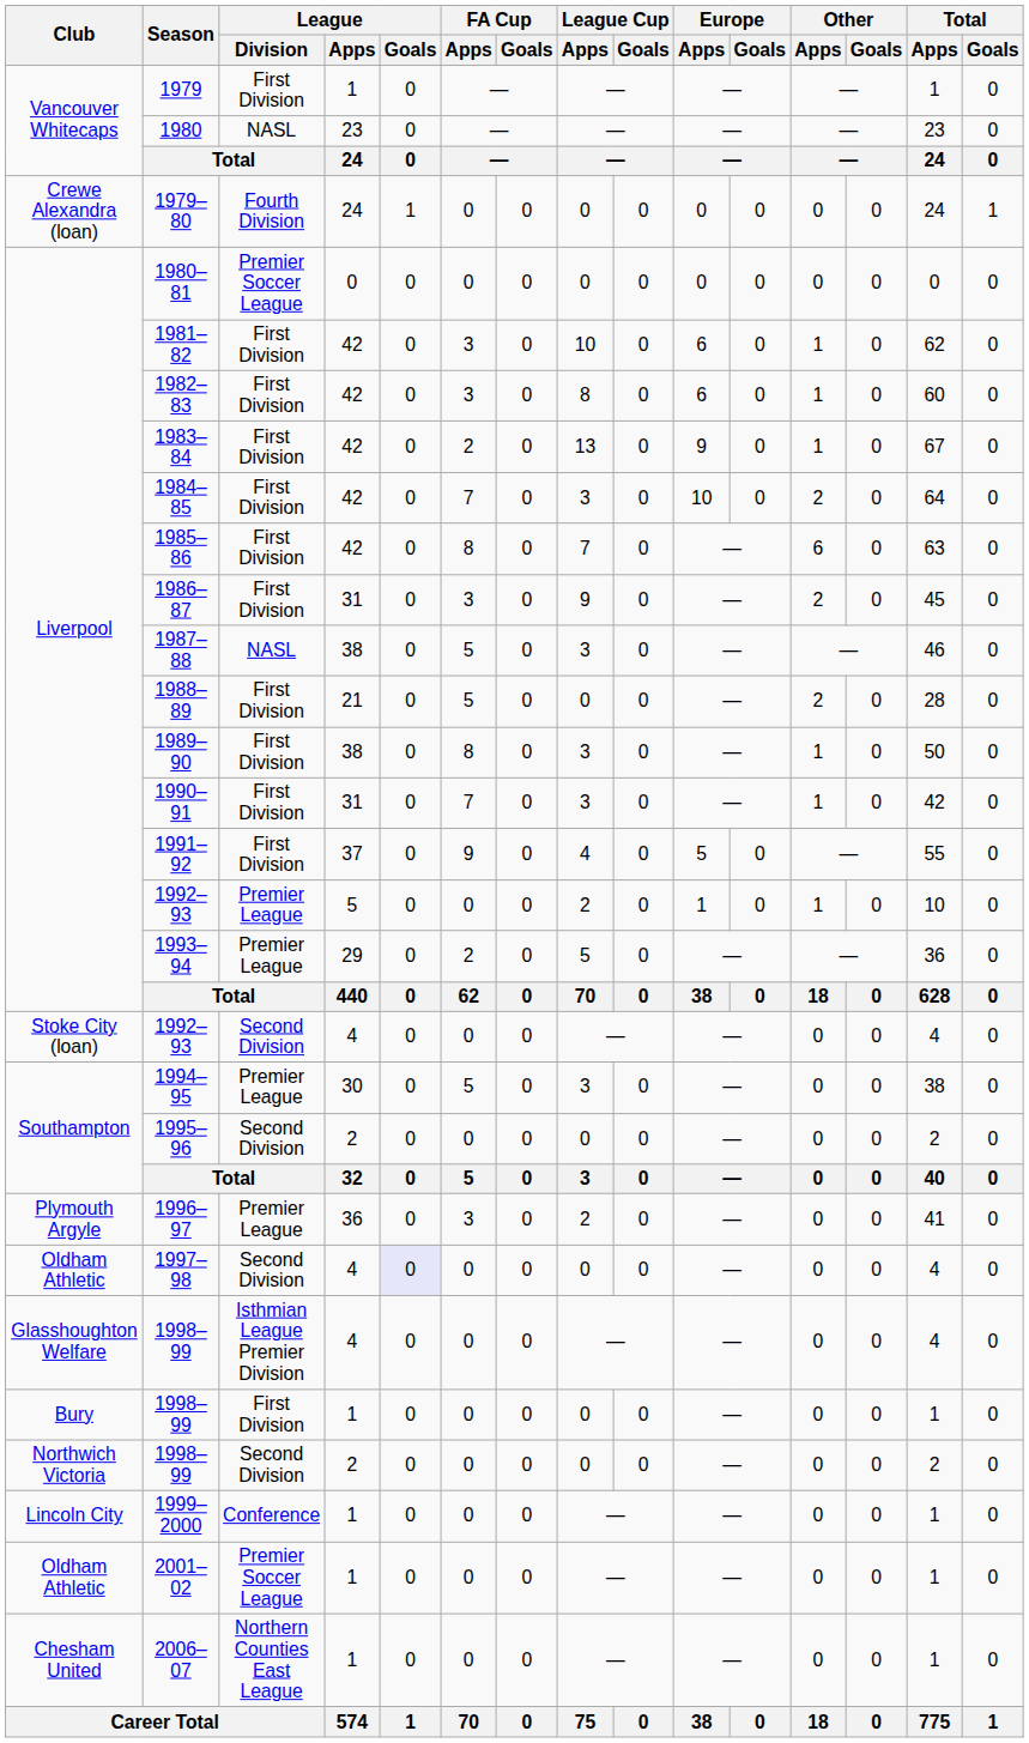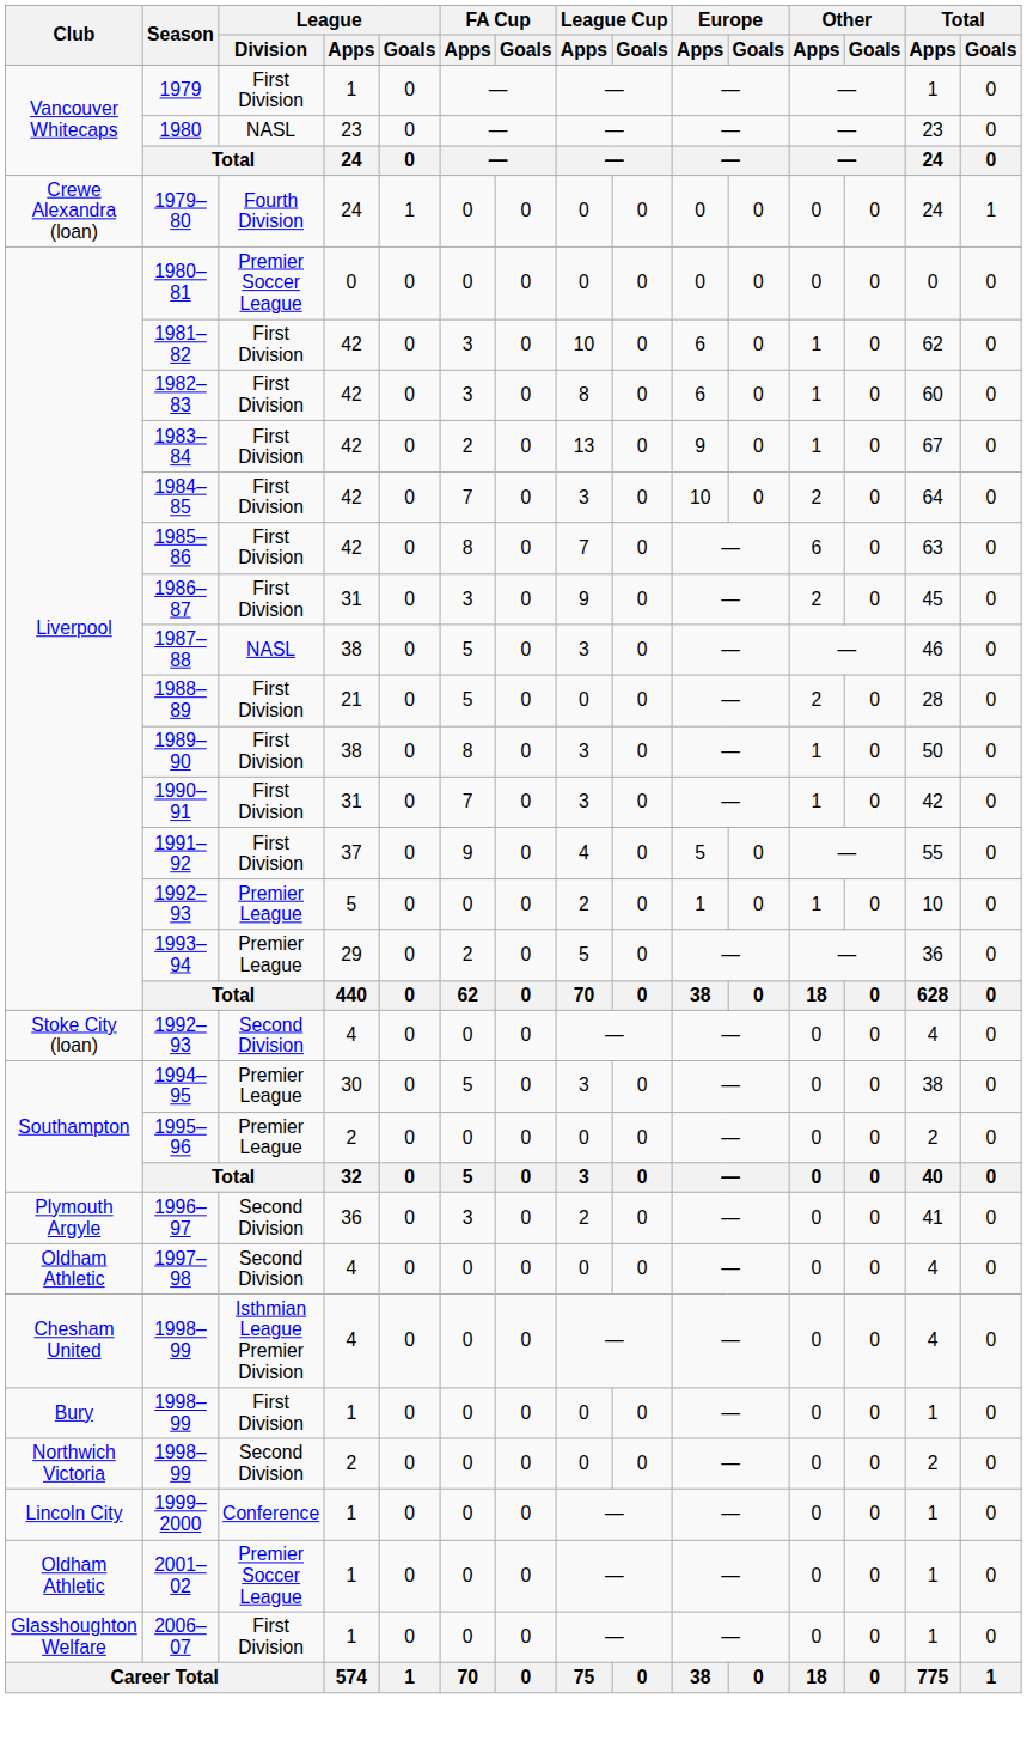 <table class="wikitable" style="text-align: center;">
 <tr>
 <th rowspan="2" style="width:150px;">Club</th>
 <th rowspan="2">Season</th>
 <th colspan="3">League</th>
 <th colspan="2">FA Cup</th>
 <th colspan="2">League Cup</th>
 <th colspan="2">Europe</th>
 <th colspan="2">Other</th>
 <th colspan="2">Total</th>
 </tr>
 <tr>
 <th>Division</th>
 <th width="40">Apps</th>
 <th width="40">Goals</th>
 <th width="40">Apps</th>
 <th width="40">Goals</th>
 <th width="40">Apps</th>
 <th width="40">Goals</th>
 <th width="40">Apps</th>
 <th width="40">Goals</th>
 <th width="40">Apps</th>
 <th width="40">Goals</th>
 <th width="40">Apps</th>
 <th width="40">Goals</th>
 </tr>
 <tr>
 <td rowspan="3"><a href='#'>Vancouver Whitecaps</a></td>
 <td><a href='#'>1979</a></td>
 <td>First Division</td>
 <td>1</td>
 <td>0</td>
 <td colspan="2">―</td>
 <td colspan="2">―</td>
 <td colspan="2">―</td>
 <td colspan="2">―</td>
 <td>1</td>
 <td>0</td>
 </tr>
 <tr>
 <td><a href='#'>1980</a></td>
 <td>NASL</td>
 <td>23</td>
 <td>0</td>
 <td colspan="2">―</td>
 <td colspan="2">―</td>
 <td colspan="2">―</td>
 <td colspan="2">―</td>
 <td>23</td>
 <td>0</td>
 </tr>
 <tr>
 <th colspan="2">Total</th>
 <th>24</th>
 <th>0</th>
 <th colspan="2">―</th>
 <th colspan="2">―</th>
 <th colspan="2">―</th>
 <th colspan="2">―</th>
 <th>24</th>
 <th>0</th>
 </tr>
 <tr>
 <td><a href='#'>Crewe Alexandra</a> (loan)</td>
 <td><a href='#'>1979–80</a></td>
 <td><a href='#'>Fourth Division</a></td>
 <td>24</td>
 <td>1</td>
 <td>0</td>
 <td>0</td>
 <td>0</td>
 <td>0</td>
 <td>0</td>
 <td>0</td>
 <td>0</td>
 <td>0</td>
 <td>24</td>
 <td>1</td>
 </tr>
 <tr>
 <td rowspan="15"><a href='#'>Liverpool</a></td>
 <td><a href='#'>1980–81</a></td>
 <td><a href='#'>Premier Soccer League</a></td>
 <td>0</td>
 <td>0</td>
 <td>0</td>
 <td>0</td>
 <td>0</td>
 <td>0</td>
 <td>0</td>
 <td>0</td>
 <td>0</td>
 <td>0</td>
 <td>0</td>
 <td>0</td>
 </tr>
 <tr>
 <td><a href='#'>1981–82</a></td>
 <td>First Division</td>
 <td>42</td>
 <td>0</td>
 <td>3</td>
 <td>0</td>
 <td>10</td>
 <td>0</td>
 <td>6</td>
 <td>0</td>
 <td>1</td>
 <td>0</td>
 <td>62</td>
 <td>0</td>
 </tr>
 <tr>
 <td><a href='#'>1982–83</a></td>
 <td>First Division</td>
 <td>42</td>
 <td>0</td>
 <td>3</td>
 <td>0</td>
 <td>8</td>
 <td>0</td>
 <td>6</td>
 <td>0</td>
 <td>1</td>
 <td>0</td>
 <td>60</td>
 <td>0</td>
 </tr>
 <tr>
 <td><a href='#'>1983–84</a></td>
 <td>First Division</td>
 <td>42</td>
 <td>0</td>
 <td>2</td>
 <td>0</td>
 <td>13</td>
 <td>0</td>
 <td>9</td>
 <td>0</td>
 <td>1</td>
 <td>0</td>
 <td>67</td>
 <td>0</td>
 </tr>
 <tr>
 <td><a href='#'>1984–85</a></td>
 <td>First Division</td>
 <td>42</td>
 <td>0</td>
 <td>7</td>
 <td>0</td>
 <td>3</td>
 <td>0</td>
 <td>10</td>
 <td>0</td>
 <td>2</td>
 <td>0</td>
 <td>64</td>
 <td>0</td>
 </tr>
 <tr>
 <td><a href='#'>1985–86</a></td>
 <td>First Division</td>
 <td>42</td>
 <td>0</td>
 <td>8</td>
 <td>0</td>
 <td>7</td>
 <td>0</td>
 <td colspan="2">―</td>
 <td>6</td>
 <td>0</td>
 <td>63</td>
 <td>0</td>
 </tr>
 <tr>
 <td><a href='#'>1986–87</a></td>
 <td>First Division</td>
 <td>31</td>
 <td>0</td>
 <td>3</td>
 <td>0</td>
 <td>9</td>
 <td>0</td>
 <td colspan="2">―</td>
 <td>2</td>
 <td>0</td>
 <td>45</td>
 <td>0</td>
 </tr>
 <tr>
 <td><a href='#'>1987–88</a></td>
 <td><a href='#'>NASL</a></td>
 <td>38</td>
 <td>0</td>
 <td>5</td>
 <td>0</td>
 <td>3</td>
 <td>0</td>
 <td colspan="2">―</td>
 <td colspan="2">―</td>
 <td>46</td>
 <td>0</td>
 </tr>
 <tr>
 <td><a href='#'>1988–89</a></td>
 <td>First Division</td>
 <td>21</td>
 <td>0</td>
 <td>5</td>
 <td>0</td>
 <td>0</td>
 <td>0</td>
 <td colspan="2">―</td>
 <td>2</td>
 <td>0</td>
 <td>28</td>
 <td>0</td>
 </tr>
 <tr>
 <td><a href='#'>1989–90</a></td>
 <td>First Division</td>
 <td>38</td>
 <td>0</td>
 <td>8</td>
 <td>0</td>
 <td>3</td>
 <td>0</td>
 <td colspan="2">―</td>
 <td>1</td>
 <td>0</td>
 <td>50</td>
 <td>0</td>
 </tr>
 <tr>
 <td><a href='#'>1990–91</a></td>
 <td>First Division</td>
 <td>31</td>
 <td>0</td>
 <td>7</td>
 <td>0</td>
 <td>3</td>
 <td>0</td>
 <td colspan="2">―</td>
 <td>1</td>
 <td>0</td>
 <td>42</td>
 <td>0</td>
 </tr>
 <tr>
 <td><a href='#'>1991–92</a></td>
 <td>First Division</td>
 <td>37</td>
 <td>0</td>
 <td>9</td>
 <td>0</td>
 <td>4</td>
 <td>0</td>
 <td>5</td>
 <td>0</td>
 <td colspan="2">―</td>
 <td>55</td>
 <td>0</td>
 </tr>
 <tr>
 <td><a href='#'>1992–93</a></td>
 <td><a href='#'>Premier League</a></td>
 <td>5</td>
 <td>0</td>
 <td>0</td>
 <td>0</td>
 <td>2</td>
 <td>0</td>
 <td>1</td>
 <td>0</td>
 <td>1</td>
 <td>0</td>
 <td>10</td>
 <td>0</td>
 </tr>
 <tr>
 <td><a href='#'>1993–94</a></td>
 <td>Premier League</td>
 <td>29</td>
 <td>0</td>
 <td>2</td>
 <td>0</td>
 <td>5</td>
 <td>0</td>
 <td colspan="2">―</td>
 <td colspan="2">―</td>
 <td>36</td>
 <td>0</td>
 </tr>
 <tr>
 <th colspan="2">Total</th>
 <th>440</th>
 <th>0</th>
 <th>62</th>
 <th>0</th>
 <th>70</th>
 <th>0</th>
 <th>38</th>
 <th>0</th>
 <th>18</th>
 <th>0</th>
 <th>628</th>
 <th>0</th>
 </tr>
 <tr>
 <td><a href='#'>Stoke City</a> (loan)</td>
 <td><a href='#'>1992–93</a></td>
 <td><a href='#'>Second Division</a></td>
 <td>4</td>
 <td>0</td>
 <td>0</td>
 <td>0</td>
 <td colspan="2">―</td>
 <td colspan="2">―</td>
 <td>0</td>
 <td>0</td>
 <td>4</td>
 <td>0</td>
 </tr>
 <tr>
 <td rowspan="3"><a href='#'>Southampton</a></td>
 <td><a href='#'>1994–95</a></td>
 <td>Premier League</td>
 <td>30</td>
 <td>0</td>
 <td>5</td>
 <td>0</td>
 <td>3</td>
 <td>0</td>
 <td colspan="2">―</td>
 <td>0</td>
 <td>0</td>
 <td>38</td>
 <td>0</td>
 </tr>
 <tr>
 <td><a href='#'>1995–96</a></td>
-<td>Second Division</td>
+<td>Premier League</td>
 <td>2</td>
 <td>0</td>
 <td>0</td>
 <td>0</td>
 <td>0</td>
 <td>0</td>
 <td colspan="2">―</td>
 <td>0</td>
 <td>0</td>
 <td>2</td>
 <td>0</td>
 </tr>
 <tr>
 <th colspan="2">Total</th>
 <th>32</th>
 <th>0</th>
 <th>5</th>
 <th>0</th>
 <th>3</th>
 <th>0</th>
 <th colspan="2">―</th>
 <th>0</th>
 <th>0</th>
 <th>40</th>
 <th>0</th>
 </tr>
 <tr>
 <td><a href='#'>Plymouth Argyle</a></td>
 <td><a href='#'>1996–97</a></td>
-<td>Premier League</td>
+<td>Second Division</td>
 <td>36</td>
 <td>0</td>
 <td>3</td>
 <td>0</td>
 <td>2</td>
 <td>0</td>
 <td colspan="2">―</td>
 <td>0</td>
 <td>0</td>
 <td>41</td>
 <td>0</td>
 </tr>
 <tr>
 <td><a href='#'>Oldham Athletic</a></td>
 <td><a href='#'>1997–98</a></td>
 <td>Second Division</td>
 <td>4</td>
-<td style="background: lavender;">0</td>
+<td>0</td>
 <td>0</td>
 <td>0</td>
 <td>0</td>
 <td>0</td>
 <td colspan="2">―</td>
 <td>0</td>
 <td>0</td>
 <td>4</td>
 <td>0</td>
 </tr>
 <tr>
-<td><a href='#'>Glasshoughton Welfare</a></td>
+<td><a href='#'>Chesham United</a></td>
 <td><a href='#'>1998–99</a></td>
 <td><a href='#'>Isthmian League</a> Premier Division</td>
 <td>4</td>
 <td>0</td>
 <td>0</td>
 <td>0</td>
 <td colspan="2">―</td>
 <td colspan="2">―</td>
 <td>0</td>
 <td>0</td>
 <td>4</td>
 <td>0</td>
 </tr>
 <tr>
 <td><a href='#'>Bury</a></td>
 <td><a href='#'>1998–99</a></td>
 <td>First Division</td>
 <td>1</td>
 <td>0</td>
 <td>0</td>
 <td>0</td>
 <td>0</td>
 <td>0</td>
 <td colspan="2">―</td>
 <td>0</td>
 <td>0</td>
 <td>1</td>
 <td>0</td>
 </tr>
 <tr>
 <td><a href='#'>Northwich Victoria</a></td>
 <td><a href='#'>1998–99</a></td>
 <td>Second Division</td>
 <td>2</td>
 <td>0</td>
 <td>0</td>
 <td>0</td>
 <td>0</td>
 <td>0</td>
 <td colspan="2">―</td>
 <td>0</td>
 <td>0</td>
 <td>2</td>
 <td>0</td>
 </tr>
 <tr>
 <td><a href='#'>Lincoln City</a></td>
 <td><a href='#'>1999–2000</a></td>
 <td><a href='#'>Conference</a></td>
 <td>1</td>
 <td>0</td>
 <td>0</td>
 <td>0</td>
 <td colspan="2">―</td>
 <td colspan="2">―</td>
 <td>0</td>
 <td>0</td>
 <td>1</td>
 <td>0</td>
 </tr>
 <tr>
 <td><a href='#'>Oldham Athletic</a></td>
 <td><a href='#'>2001–02</a></td>
 <td><a href='#'>Premier Soccer League</a></td>
 <td>1</td>
 <td>0</td>
 <td>0</td>
 <td>0</td>
 <td colspan="2">―</td>
 <td colspan="2">―</td>
 <td>0</td>
 <td>0</td>
 <td>1</td>
 <td>0</td>
 </tr>
 <tr>
-<td><a href='#'>Chesham United</a></td>
+<td><a href='#'>Glasshoughton Welfare</a></td>
 <td><a href='#'>2006–07</a></td>
-<td><a href='#'>Northern Counties East League</a></td>
+<td>First Division</td>
 <td>1</td>
 <td>0</td>
 <td>0</td>
 <td>0</td>
 <td colspan="2">―</td>
 <td colspan="2">―</td>
 <td>0</td>
 <td>0</td>
 <td>1</td>
 <td>0</td>
 </tr>
 <tr>
 <th colspan="3">Career Total</th>
 <th>574</th>
 <th>1</th>
 <th>70</th>
 <th>0</th>
 <th>75</th>
 <th>0</th>
 <th>38</th>
 <th>0</th>
 <th>18</th>
 <th>0</th>
 <th>775</th>
 <th>1</th>
 </tr>
 </table>
